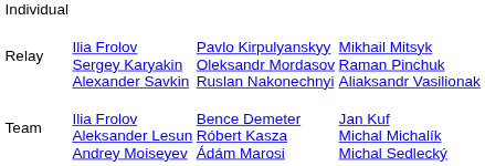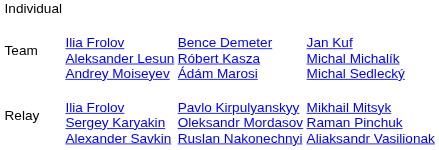 <table>
 <tr>
 <td>Individual</td>
 <td></td>
 <td></td>
 <td></td>
 </tr>
 <tr>
+<td>Team</td>
+<td><br><a href='#'>Ilia Frolov</a><br><a href='#'>Aleksander Lesun</a><br><a href='#'>Andrey Moiseyev</a></td>
+<td><br><a href='#'>Bence Demeter</a><br><a href='#'>Róbert Kasza</a><br><a href='#'>Ádám Marosi</a></td>
+<td><br><a href='#'>Jan Kuf</a><br><a href='#'>Michal Michalík</a><br><a href='#'>Michal Sedlecký</a></td>
+</tr>
+<tr>
 <td>Relay</td>
 <td><br><a href='#'>Ilia Frolov</a><br><a href='#'>Sergey Karyakin</a><br><a href='#'>Alexander Savkin</a></td>
 <td><br><a href='#'>Pavlo Kirpulyanskyy</a><br><a href='#'>Oleksandr Mordasov</a><br><a href='#'>Ruslan Nakonechnyi</a></td>
 <td><br><a href='#'>Mikhail Mitsyk</a><br><a href='#'>Raman Pinchuk</a><br><a href='#'>Aliaksandr Vasilionak</a></td>
 </tr>
-<tr>
-<td>Team</td>
-<td><br><a href='#'>Ilia Frolov</a><br><a href='#'>Aleksander Lesun</a><br><a href='#'>Andrey Moiseyev</a></td>
-<td><br><a href='#'>Bence Demeter</a><br><a href='#'>Róbert Kasza</a><br><a href='#'>Ádám Marosi</a></td>
-<td><br><a href='#'>Jan Kuf</a><br><a href='#'>Michal Michalík</a><br><a href='#'>Michal Sedlecký</a></td>
-</tr>
 </table>
